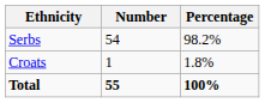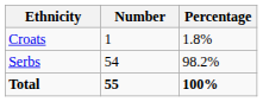 <table class="wikitable">
 <tr>
 <th width="100px">Ethnicity</th>
 <th width="80px">Number</th>
 <th width="80px">Percentage</th>
 </tr>
 <tr>
+<td><a href='#'>Croats</a></td>
+<td>1</td>
+<td>1.8%</td>
+</tr>
+<tr>
 <td><a href='#'>Serbs</a></td>
 <td>54</td>
 <td>98.2%</td>
-</tr>
-<tr>
-<td><a href='#'>Croats</a></td>
-<td>1</td>
-<td>1.8%</td>
 </tr>
 <tr>
 <td><strong>Total</strong></td>
 <td><strong>55</strong></td>
 <td><strong>100%</strong></td>
 </tr>
 </table>
